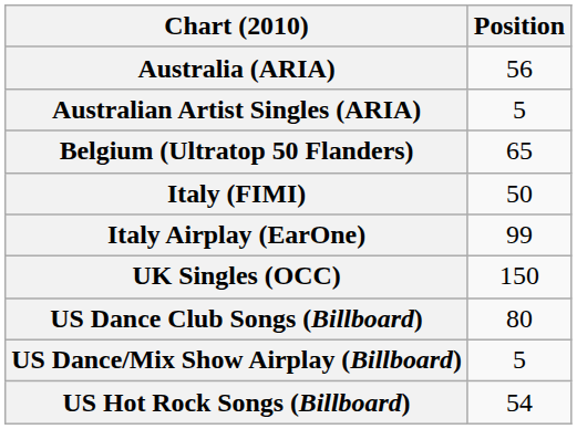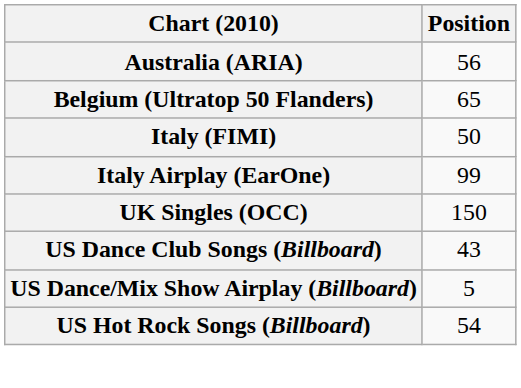 <table class="wikitable sortable plainrowheaders" style="text-align:center">
 <tr>
 <th>Chart (2010)</th>
 <th>Position</th>
 </tr>
 <tr>
 <th scope="row">Australia (ARIA)</th>
 <td>56</td>
-</tr>
-<tr>
-<th scope="row">Australian Artist Singles (ARIA)</th>
-<td>5</td>
 </tr>
 <tr>
 <th scope="row">Belgium (Ultratop 50 Flanders)</th>
 <td>65</td>
 </tr>
 <tr>
 <th scope="row">Italy (FIMI)</th>
 <td>50</td>
 </tr>
 <tr>
 <th scope="row">Italy Airplay (EarOne)</th>
 <td>99</td>
 </tr>
 <tr>
 <th scope="row">UK Singles (OCC)</th>
 <td>150</td>
 </tr>
 <tr>
 <th scope="row">US Dance Club Songs (<em>Billboard</em>)</th>
-<td>80</td>
+<td>43</td>
 </tr>
 <tr>
 <th scope="row">US Dance/Mix Show Airplay (<em>Billboard</em>)</th>
 <td>5</td>
 </tr>
 <tr>
 <th scope="row">US Hot Rock Songs (<em>Billboard</em>)</th>
 <td>54</td>
 </tr>
 </table>
